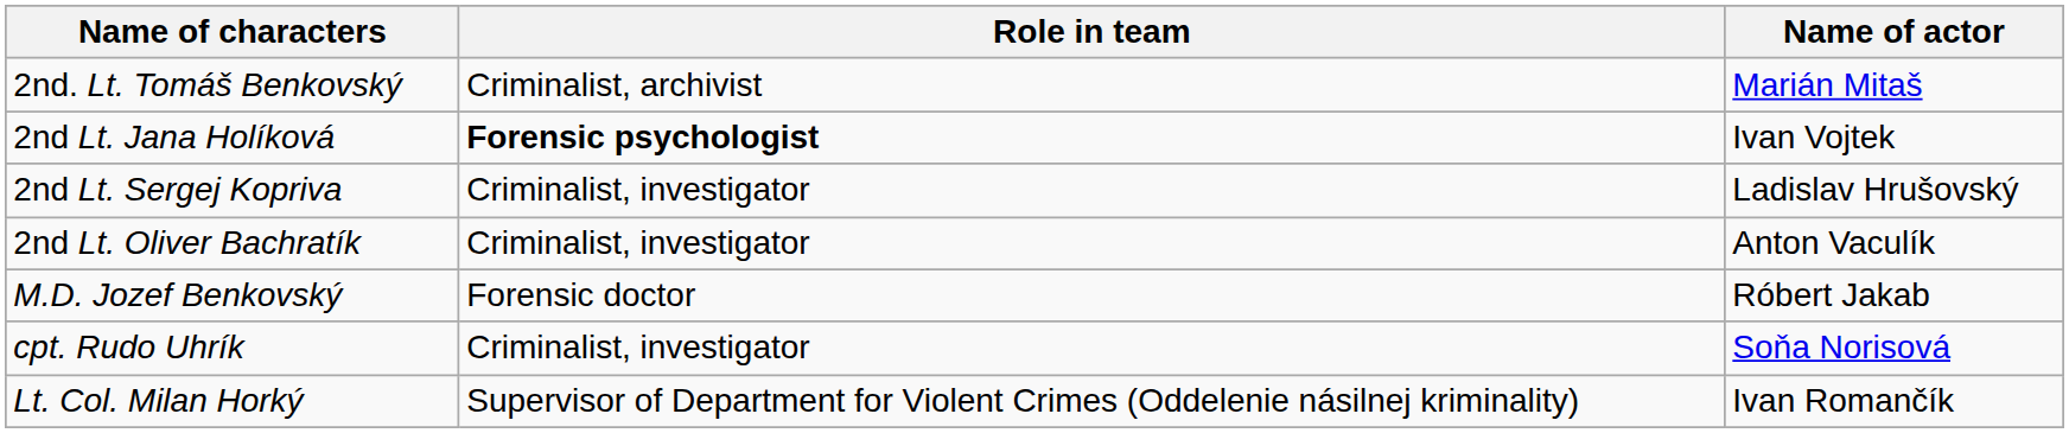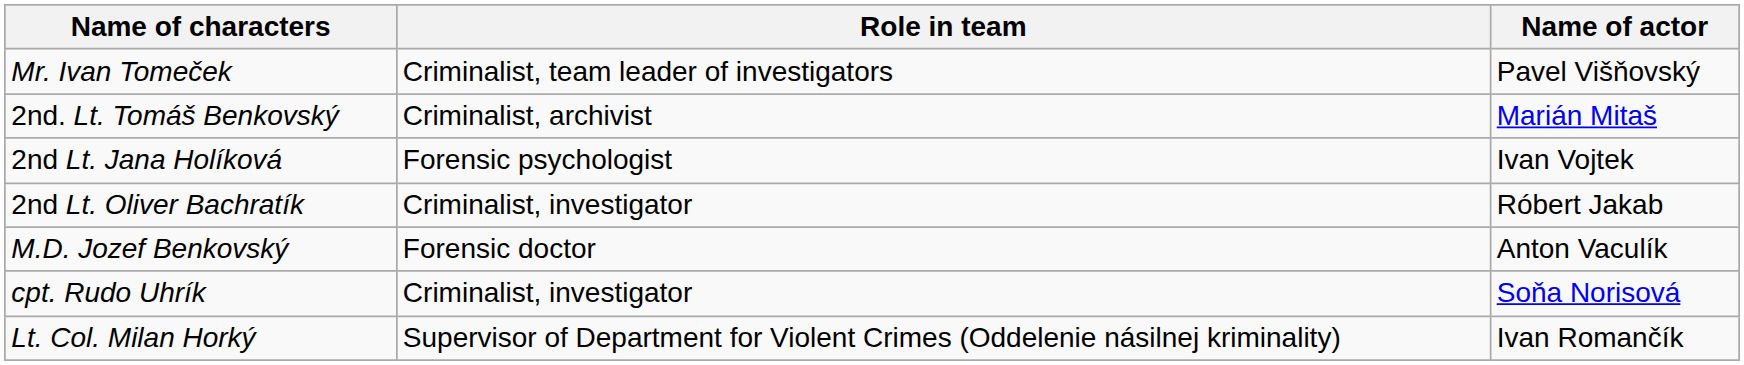 <table class="wikitable" width="50%">
 <tr>
 <th>Name of characters</th>
 <th>Role in team</th>
 <th>Name of actor</th>
+</tr>
+<tr>
+<td><em>Mr. Ivan Tomeček</em></td>
+<td>Criminalist, team leader of investigators</td>
+<td>Pavel Višňovský</td>
 </tr>
 <tr>
 <td>2nd. <em>Lt. Tomáš Benkovský</em></td>
 <td>Criminalist, archivist</td>
 <td><a href='#'>Marián Mitaš</a></td>
 </tr>
 <tr>
 <td>2nd <em>Lt. Jana Holíková</em></td>
-<td><strong>Forensic psychologist</strong></td>
+<td>Forensic psychologist</td>
 <td>Ivan Vojtek</td>
-</tr>
-<tr>
-<td>2nd <em>Lt. Sergej Kopriva</em></td>
-<td>Criminalist, investigator</td>
-<td>Ladislav Hrušovský</td>
 </tr>
 <tr>
 <td>2nd <em>Lt. Oliver Bachratík</em></td>
 <td>Criminalist, investigator</td>
-<td>Anton Vaculík</td>
+<td>Róbert Jakab</td>
 </tr>
 <tr>
 <td><em>M.D. Jozef Benkovský</em></td>
 <td>Forensic doctor</td>
-<td>Róbert Jakab</td>
+<td>Anton Vaculík</td>
 </tr>
 <tr>
 <td><em>cpt. Rudo Uhrík</em></td>
 <td>Criminalist, investigator</td>
 <td><a href='#'>Soňa Norisová</a></td>
 </tr>
 <tr>
 <td><em>Lt. Col. Milan Horký</em></td>
 <td>Supervisor of Department for Violent Crimes (Oddelenie násilnej kriminality)</td>
 <td>Ivan Romančík</td>
 </tr>
 </table>
